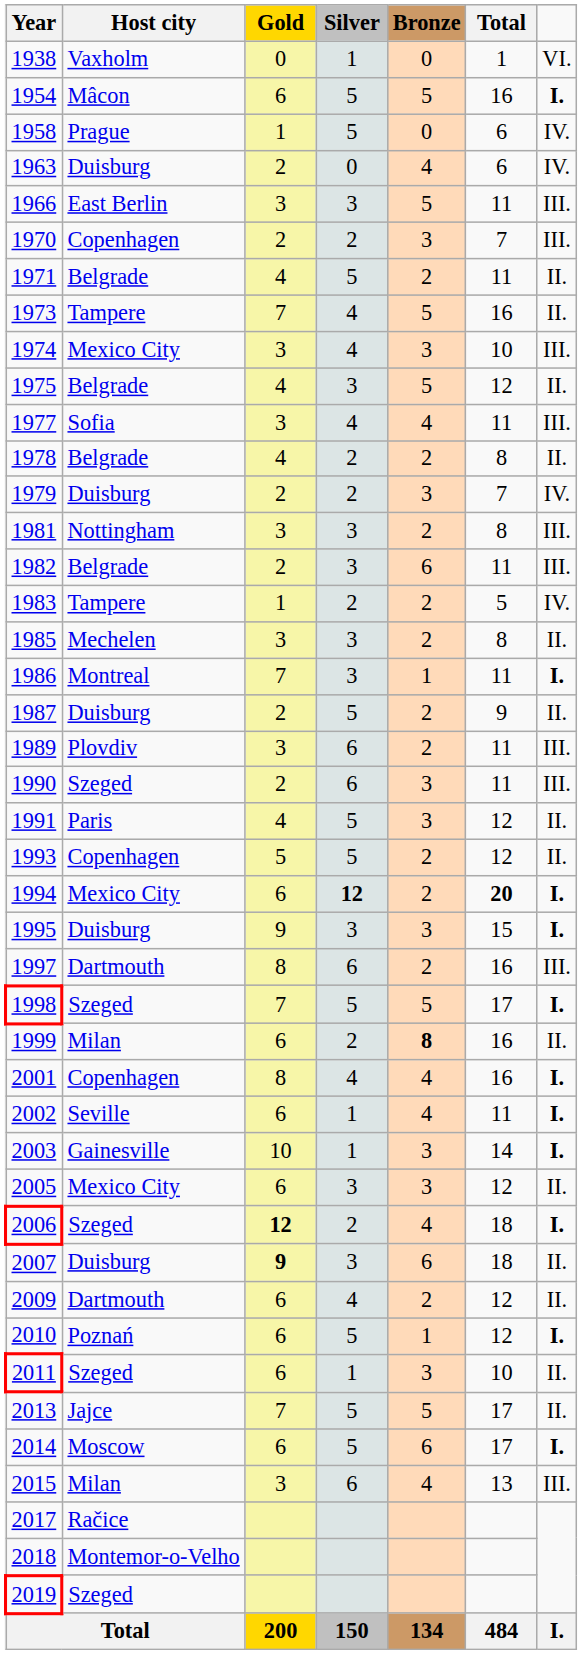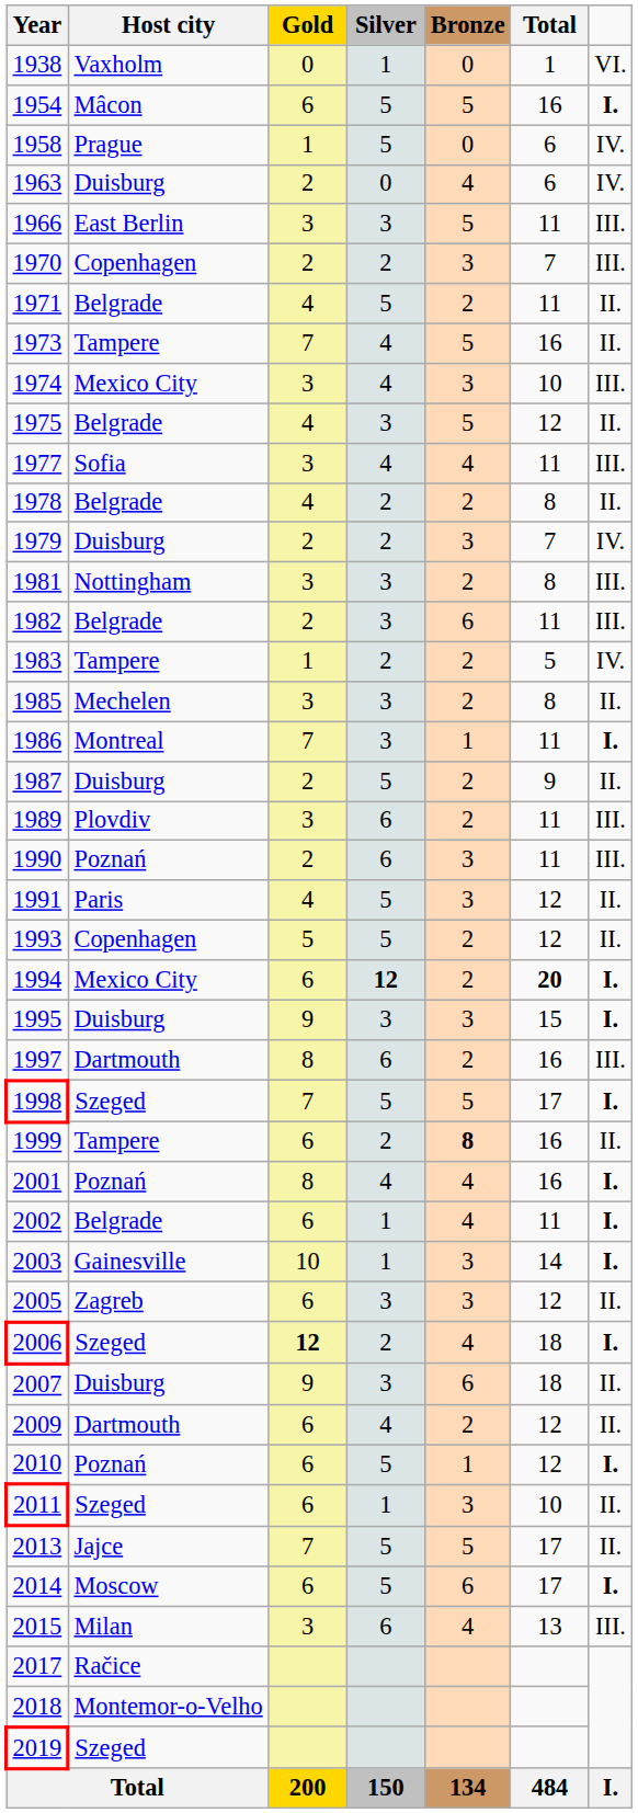 <table class="wikitable" style="text-align:center; font-size:92%;">
 <tr>
 <th>Year</th>
 <th>Host city</th>
 <td width=40 bgcolor=gold align="center"><strong>Gold</strong></td>
 <td width=40 bgcolor=silver align="center"><strong>Silver</strong></td>
 <td width=4 bgcolor=#cc9966 align="center"><strong>Bronze</strong></td>
 <th width=40>Total</th>
 </tr>
 <tr align="center">
 <td><a href='#'>1938</a></td>
 <td align="left"> <a href='#'>Vaxholm</a></td>
 <td style="background:#F7F6A8;">0</td>
 <td style="background:#DCE5E5;">1</td>
 <td style="background:#FFDAB9;">0</td>
 <td>1</td>
 <td>VI.</td>
 </tr>
 <tr align="center">
 <td><a href='#'>1954</a></td>
 <td align="left"> <a href='#'>Mâcon</a></td>
 <td style="background:#F7F6A8;">6</td>
 <td style="background:#DCE5E5;">5</td>
 <td style="background:#FFDAB9;">5</td>
 <td>16</td>
 <td><strong>I.</strong></td>
 </tr>
 <tr align="center">
 <td><a href='#'>1958</a></td>
 <td align="left"> <a href='#'>Prague</a></td>
 <td style="background:#F7F6A8;">1</td>
 <td style="background:#DCE5E5;">5</td>
 <td style="background:#FFDAB9;">0</td>
 <td>6</td>
 <td>IV.</td>
 </tr>
 <tr align="center">
 <td><a href='#'>1963</a></td>
 <td align="left"> <a href='#'>Duisburg</a></td>
 <td style="background:#F7F6A8;">2</td>
 <td style="background:#DCE5E5;">0</td>
 <td style="background:#FFDAB9;">4</td>
 <td>6</td>
 <td>IV.</td>
 </tr>
 <tr align="center">
 <td><a href='#'>1966</a></td>
 <td align="left"> <a href='#'>East Berlin</a></td>
 <td style="background:#F7F6A8;">3</td>
 <td style="background:#DCE5E5;">3</td>
 <td style="background:#FFDAB9;">5</td>
 <td>11</td>
 <td>III.</td>
 </tr>
 <tr align="center">
 <td><a href='#'>1970</a></td>
 <td align="left"> <a href='#'>Copenhagen</a></td>
 <td style="background:#F7F6A8;">2</td>
 <td style="background:#DCE5E5;">2</td>
 <td style="background:#FFDAB9;">3</td>
 <td>7</td>
 <td>III.</td>
 </tr>
 <tr align="center">
 <td><a href='#'>1971</a></td>
 <td align="left"> <a href='#'>Belgrade</a></td>
 <td style="background:#F7F6A8;">4</td>
 <td style="background:#DCE5E5;">5</td>
 <td style="background:#FFDAB9;">2</td>
 <td>11</td>
 <td>II.</td>
 </tr>
 <tr align="center">
 <td><a href='#'>1973</a></td>
 <td align="left"> <a href='#'>Tampere</a></td>
 <td style="background:#F7F6A8;">7</td>
 <td style="background:#DCE5E5;">4</td>
 <td style="background:#FFDAB9;">5</td>
 <td>16</td>
 <td>II.</td>
 </tr>
 <tr align="center">
 <td><a href='#'>1974</a></td>
 <td align="left"> <a href='#'>Mexico City</a></td>
 <td style="background:#F7F6A8;">3</td>
 <td style="background:#DCE5E5;">4</td>
 <td style="background:#FFDAB9;">3</td>
 <td>10</td>
 <td>III.</td>
 </tr>
 <tr align="center">
 <td><a href='#'>1975</a></td>
 <td align="left"> <a href='#'>Belgrade</a></td>
 <td style="background:#F7F6A8;">4</td>
 <td style="background:#DCE5E5;">3</td>
 <td style="background:#FFDAB9;">5</td>
 <td>12</td>
 <td>II.</td>
 </tr>
 <tr align="center">
 <td><a href='#'>1977</a></td>
 <td align="left"> <a href='#'>Sofia</a></td>
 <td style="background:#F7F6A8;">3</td>
 <td style="background:#DCE5E5;">4</td>
 <td style="background:#FFDAB9;">4</td>
 <td>11</td>
 <td>III.</td>
 </tr>
 <tr align="center">
 <td><a href='#'>1978</a></td>
 <td align="left"> <a href='#'>Belgrade</a></td>
 <td style="background:#F7F6A8;">4</td>
 <td style="background:#DCE5E5;">2</td>
 <td style="background:#FFDAB9;">2</td>
 <td>8</td>
 <td>II.</td>
 </tr>
 <tr align="center">
 <td><a href='#'>1979</a></td>
 <td align="left"> <a href='#'>Duisburg</a></td>
 <td style="background:#F7F6A8;">2</td>
 <td style="background:#DCE5E5;">2</td>
 <td style="background:#FFDAB9;">3</td>
 <td>7</td>
 <td>IV.</td>
 </tr>
 <tr align="center">
 <td><a href='#'>1981</a></td>
 <td align="left"> <a href='#'>Nottingham</a></td>
 <td style="background:#F7F6A8;">3</td>
 <td style="background:#DCE5E5;">3</td>
 <td style="background:#FFDAB9;">2</td>
 <td>8</td>
 <td>III.</td>
 </tr>
 <tr align="center">
 <td><a href='#'>1982</a></td>
 <td align="left"> <a href='#'>Belgrade</a></td>
 <td style="background:#F7F6A8;">2</td>
 <td style="background:#DCE5E5;">3</td>
 <td style="background:#FFDAB9;">6</td>
 <td>11</td>
 <td>III.</td>
 </tr>
 <tr align="center">
 <td><a href='#'>1983</a></td>
 <td align="left"> <a href='#'>Tampere</a></td>
 <td style="background:#F7F6A8;">1</td>
 <td style="background:#DCE5E5;">2</td>
 <td style="background:#FFDAB9;">2</td>
 <td>5</td>
 <td>IV.</td>
 </tr>
 <tr align="center">
 <td><a href='#'>1985</a></td>
 <td align="left"> <a href='#'>Mechelen</a></td>
 <td style="background:#F7F6A8;">3</td>
 <td style="background:#DCE5E5;">3</td>
 <td style="background:#FFDAB9;">2</td>
 <td>8</td>
 <td>II.</td>
 </tr>
 <tr align="center">
 <td><a href='#'>1986</a></td>
 <td align="left"> <a href='#'>Montreal</a></td>
 <td style="background:#F7F6A8;">7</td>
 <td style="background:#DCE5E5;">3</td>
 <td style="background:#FFDAB9;">1</td>
 <td>11</td>
 <td><strong>I.</strong></td>
 </tr>
 <tr align="center">
 <td><a href='#'>1987</a></td>
 <td align="left"> <a href='#'>Duisburg</a></td>
 <td style="background:#F7F6A8;">2</td>
 <td style="background:#DCE5E5;">5</td>
 <td style="background:#FFDAB9;">2</td>
 <td>9</td>
 <td>II.</td>
 </tr>
 <tr align="center">
 <td><a href='#'>1989</a></td>
 <td align="left"> <a href='#'>Plovdiv</a></td>
 <td style="background:#F7F6A8;">3</td>
 <td style="background:#DCE5E5;">6</td>
 <td style="background:#FFDAB9;">2</td>
 <td>11</td>
 <td>III.</td>
 </tr>
 <tr align="center">
 <td><a href='#'>1990</a></td>
-<td align="left"> <a href='#'>Szeged</a></td>
+<td align="left"> <a href='#'>Poznań</a></td>
 <td style="background:#F7F6A8;">2</td>
 <td style="background:#DCE5E5;">6</td>
 <td style="background:#FFDAB9;">3</td>
 <td>11</td>
 <td>III.</td>
 </tr>
 <tr align="center">
 <td><a href='#'>1991</a></td>
 <td align="left"> <a href='#'>Paris</a></td>
 <td style="background:#F7F6A8;">4</td>
 <td style="background:#DCE5E5;">5</td>
 <td style="background:#FFDAB9;">3</td>
 <td>12</td>
 <td>II.</td>
 </tr>
 <tr align="center">
 <td><a href='#'>1993</a></td>
 <td align="left"> <a href='#'>Copenhagen</a></td>
 <td style="background:#F7F6A8;">5</td>
 <td style="background:#DCE5E5;">5</td>
 <td style="background:#FFDAB9;">2</td>
 <td>12</td>
 <td>II.</td>
 </tr>
 <tr align="center">
 <td><a href='#'>1994</a></td>
 <td align="left"> <a href='#'>Mexico City</a></td>
 <td style="background:#F7F6A8;">6</td>
 <td style="background:#DCE5E5;"><strong>12</strong></td>
 <td style="background:#FFDAB9;">2</td>
 <td><strong>20</strong></td>
 <td><strong>I.</strong></td>
 </tr>
 <tr align="center">
 <td><a href='#'>1995</a></td>
 <td align="left"> <a href='#'>Duisburg</a></td>
 <td style="background:#F7F6A8;">9</td>
 <td style="background:#DCE5E5;">3</td>
 <td style="background:#FFDAB9;">3</td>
 <td>15</td>
 <td><strong>I.</strong></td>
 </tr>
 <tr align="center">
 <td><a href='#'>1997</a></td>
 <td align="left"> <a href='#'>Dartmouth</a></td>
 <td style="background:#F7F6A8;">8</td>
 <td style="background:#DCE5E5;">6</td>
 <td style="background:#FFDAB9;">2</td>
 <td>16</td>
 <td>III.</td>
 </tr>
 <tr align="center">
 <td style="border: 2px solid red"><a href='#'>1998</a></td>
 <td align="left"> <a href='#'>Szeged</a></td>
 <td style="background:#F7F6A8;">7</td>
 <td style="background:#DCE5E5;">5</td>
 <td style="background:#FFDAB9;">5</td>
 <td>17</td>
 <td><strong>I.</strong></td>
 </tr>
 <tr align="center">
 <td><a href='#'>1999</a></td>
-<td align="left"> <a href='#'>Milan</a></td>
+<td align="left"> <a href='#'>Tampere</a></td>
 <td style="background:#F7F6A8;">6</td>
 <td style="background:#DCE5E5;">2</td>
 <td style="background:#FFDAB9;"><strong>8</strong></td>
 <td>16</td>
 <td>II.</td>
 </tr>
 <tr align="center">
 <td><a href='#'>2001</a></td>
-<td align="left"> <a href='#'>Copenhagen</a></td>
+<td align="left"> <a href='#'>Poznań</a></td>
 <td style="background:#F7F6A8;">8</td>
 <td style="background:#DCE5E5;">4</td>
 <td style="background:#FFDAB9;">4</td>
 <td>16</td>
 <td><strong>I.</strong></td>
 </tr>
 <tr align="center">
 <td><a href='#'>2002</a></td>
-<td align="left"> <a href='#'>Seville</a></td>
+<td align="left"> <a href='#'>Belgrade</a></td>
 <td style="background:#F7F6A8;">6</td>
 <td style="background:#DCE5E5;">1</td>
 <td style="background:#FFDAB9;">4</td>
 <td>11</td>
 <td><strong>I.</strong></td>
 </tr>
 <tr align="center">
 <td><a href='#'>2003</a></td>
 <td align="left"> <a href='#'>Gainesville</a></td>
 <td style="background:#F7F6A8;">10</td>
 <td style="background:#DCE5E5;">1</td>
 <td style="background:#FFDAB9;">3</td>
 <td>14</td>
 <td><strong>I.</strong></td>
 </tr>
 <tr align="center">
 <td><a href='#'>2005</a></td>
-<td align="left"> <a href='#'>Mexico City</a></td>
+<td align="left"> <a href='#'>Zagreb</a></td>
 <td style="background:#F7F6A8;">6</td>
 <td style="background:#DCE5E5;">3</td>
 <td style="background:#FFDAB9;">3</td>
 <td>12</td>
 <td>II.</td>
 </tr>
 <tr align="center">
 <td style="border: 2px solid red"><a href='#'>2006</a></td>
 <td align="left"> <a href='#'>Szeged</a></td>
 <td style="background:#F7F6A8;"><strong>12</strong></td>
 <td style="background:#DCE5E5;">2</td>
 <td style="background:#FFDAB9;">4</td>
 <td>18</td>
 <td><strong>I.</strong></td>
 </tr>
 <tr align="center">
 <td><a href='#'>2007</a></td>
 <td align="left"> <a href='#'>Duisburg</a></td>
-<td style="background:#F7F6A8;"><strong>9</strong></td>
+<td style="background:#F7F6A8;">9</td>
 <td style="background:#DCE5E5;">3</td>
 <td style="background:#FFDAB9;">6</td>
 <td>18</td>
 <td>II.</td>
 </tr>
 <tr align="center">
 <td><a href='#'>2009</a></td>
 <td align="left"> <a href='#'>Dartmouth</a></td>
 <td style="background:#F7F6A8;">6</td>
 <td style="background:#DCE5E5;">4</td>
 <td style="background:#FFDAB9;">2</td>
 <td>12</td>
 <td>II.</td>
 </tr>
 <tr align="center">
 <td><a href='#'>2010</a></td>
 <td align="left"> <a href='#'>Poznań</a></td>
 <td style="background:#F7F6A8;">6</td>
 <td style="background:#DCE5E5;">5</td>
 <td style="background:#FFDAB9;">1</td>
 <td>12</td>
 <td><strong>I.</strong></td>
 </tr>
 <tr align="center">
 <td style="border: 2px solid red"><a href='#'>2011</a></td>
 <td align="left"> <a href='#'>Szeged</a></td>
 <td style="background:#F7F6A8;">6</td>
 <td style="background:#DCE5E5;">1</td>
 <td style="background:#FFDAB9;">3</td>
 <td>10</td>
 <td>II.</td>
 </tr>
 <tr align="center">
 <td><a href='#'>2013</a></td>
 <td align="left"> <a href='#'>Jajce</a></td>
 <td style="background:#F7F6A8;">7</td>
 <td style="background:#DCE5E5;">5</td>
 <td style="background:#FFDAB9;">5</td>
 <td>17</td>
 <td>II.</td>
 </tr>
 <tr align="center">
 <td><a href='#'>2014</a></td>
 <td align="left"> <a href='#'>Moscow</a></td>
 <td style="background:#F7F6A8;">6</td>
 <td style="background:#DCE5E5;">5</td>
 <td style="background:#FFDAB9;">6</td>
 <td>17</td>
 <td><strong>I.</strong></td>
 </tr>
 <tr align="center">
 <td><a href='#'>2015</a></td>
 <td align="left"> <a href='#'>Milan</a></td>
 <td style="background:#F7F6A8;">3</td>
 <td style="background:#DCE5E5;">6</td>
 <td style="background:#FFDAB9;">4</td>
 <td>13</td>
 <td>III.</td>
 </tr>
 <tr align="center">
 <td><a href='#'>2017</a></td>
 <td align="left"> <a href='#'>Račice</a></td>
 <td style="background:#F7F6A8;"></td>
 <td style="background:#DCE5E5;"></td>
 <td style="background:#FFDAB9;"></td>
 <td></td>
 </tr>
 <tr align="center">
 <td><a href='#'>2018</a></td>
 <td align="left"> <a href='#'>Montemor-o-Velho</a></td>
 <td style="background:#F7F6A8;"></td>
 <td style="background:#DCE5E5;"></td>
 <td style="background:#FFDAB9;"></td>
 <td></td>
 </tr>
 <tr align="center">
 <td style="border: 2px solid red"><a href='#'>2019</a></td>
 <td align="left"> <a href='#'>Szeged</a></td>
 <td style="background:#F7F6A8;"></td>
 <td style="background:#DCE5E5;"></td>
 <td style="background:#FFDAB9;"></td>
 <td></td>
 </tr>
 <tr align="center">
 <th colspan=2>Total</th>
 <th style="background:gold;">200</th>
 <th style="background:silver;">150</th>
 <th style="background:#CC9966;">134</th>
 <th>484</th>
 <th>I.</th>
 </tr>
 </table>
